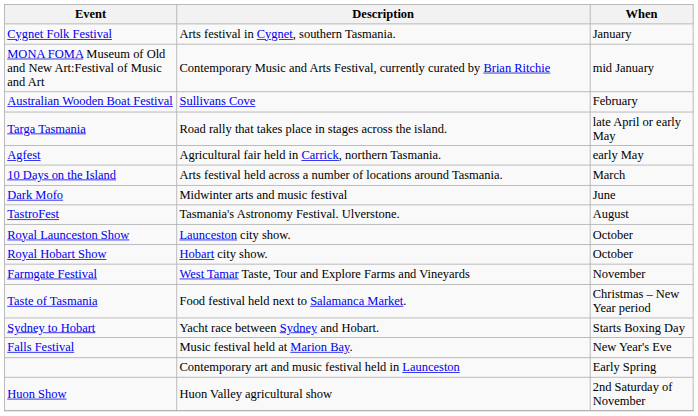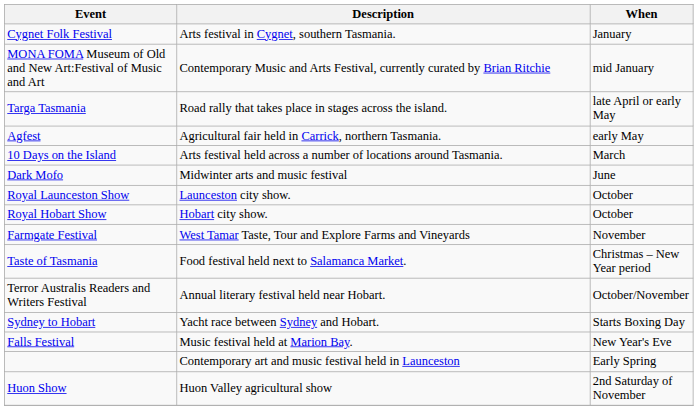 <table class="wikitable" style="width:100%;">
 <tr>
 <th style="width:25%;">Event</th>
 <th style="width:60%;">Description</th>
 <th style="width:15%;">When</th>
 </tr>
 <tr>
 <td><a href='#'>Cygnet Folk Festival</a></td>
 <td>Arts festival in <a href='#'>Cygnet</a>, southern Tasmania.</td>
 <td>January</td>
 </tr>
 <tr>
 <td><a href='#'>MONA FOMA</a> Museum of Old and New Art:Festival of Music and Art</td>
 <td>Contemporary Music and Arts Festival, currently curated by <a href='#'>Brian Ritchie</a></td>
 <td>mid January</td>
-</tr>
-<tr>
-<td><a href='#'>Australian Wooden Boat Festival</a></td>
-<td><a href='#'>Sullivans Cove</a></td>
-<td>February</td>
 </tr>
 <tr>
 <td><a href='#'>Targa Tasmania</a></td>
 <td>Road rally that takes place in stages across the island.</td>
 <td>late April or early May</td>
 </tr>
 <tr>
 <td><a href='#'>Agfest</a></td>
 <td>Agricultural fair held in <a href='#'>Carrick</a>, northern Tasmania.</td>
 <td>early May</td>
 </tr>
 <tr>
 <td><a href='#'>10 Days on the Island</a></td>
 <td>Arts festival held across a number of locations around Tasmania.</td>
 <td>March</td>
 </tr>
 <tr>
 <td><a href='#'>Dark Mofo</a></td>
 <td>Midwinter arts and music festival</td>
 <td>June</td>
 </tr>
 <tr>
-<td><a href='#'>TastroFest</a></td>
-<td>Tasmania's Astronomy Festival.  Ulverstone.</td>
-<td>August</td>
-</tr>
-<tr>
 <td><a href='#'>Royal Launceston Show</a></td>
 <td><a href='#'>Launceston</a> city show.</td>
 <td>October</td>
 </tr>
 <tr>
 <td><a href='#'>Royal Hobart Show</a></td>
 <td><a href='#'>Hobart</a> city show.</td>
 <td>October</td>
 </tr>
 <tr>
 <td><a href='#'>Farmgate Festival</a></td>
 <td><a href='#'>West Tamar</a> Taste, Tour and Explore Farms and Vineyards</td>
 <td>November</td>
 </tr>
 <tr>
 <td><a href='#'>Taste of Tasmania</a></td>
 <td>Food festival held next to <a href='#'>Salamanca Market</a>.</td>
 <td>Christmas – New Year period</td>
+</tr>
+<tr>
+<td>Terror Australis Readers and Writers Festival</td>
+<td>Annual literary festival held near Hobart.</td>
+<td>October/November</td>
 </tr>
 <tr>
 <td><a href='#'>Sydney to Hobart</a></td>
 <td>Yacht race between <a href='#'>Sydney</a> and Hobart.</td>
 <td>Starts Boxing Day</td>
 </tr>
 <tr>
 <td><a href='#'>Falls Festival</a></td>
 <td>Music festival held at <a href='#'>Marion Bay</a>.</td>
 <td>New Year's Eve</td>
 </tr>
 <tr>
 <td></td>
 <td>Contemporary art and music festival held in <a href='#'>Launceston</a></td>
 <td>Early Spring</td>
 </tr>
 <tr>
 <td><a href='#'>Huon Show</a></td>
 <td>Huon Valley agricultural show</td>
 <td>2nd Saturday of November</td>
 </tr>
 <tr>
 </tr>
 </table>
